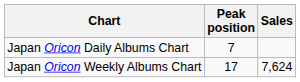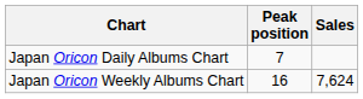 <table class="wikitable">
 <tr>
 <th>Chart</th>
 <th>Peak<br>position</th>
 <th>Sales</th>
 </tr>
 <tr>
 <td>Japan <em><a href='#'>Oricon</a></em> Daily Albums Chart</td>
 <td align="center">7</td>
 <td align="center"></td>
 </tr>
 <tr>
 <td>Japan <em><a href='#'>Oricon</a></em> Weekly Albums Chart</td>
-<td align="center">17</td>
+<td align="center">16</td>
 <td align="center">7,624</td>
 </tr>
 </table>
